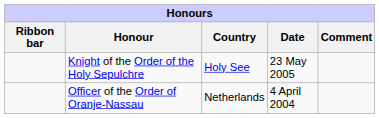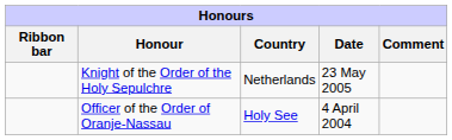 <table class="wikitable" style="width:60%;">
 <tr style="background:#ccf; text-align:center;">
 <td colspan=5><strong>Honours</strong></td>
 </tr>
 <tr>
 <th style="width:80px;">Ribbon bar</th>
 <th>Honour</th>
 <th>Country</th>
 <th>Date</th>
 <th>Comment</th>
 </tr>
 <tr>
 <td></td>
 <td><a href='#'>Knight</a> of the <a href='#'>Order of the Holy Sepulchre</a></td>
-<td><a href='#'>Holy See</a></td>
+<td>Netherlands</td>
 <td>23 May 2005</td>
 <td></td>
 </tr>
 <tr>
 <td></td>
 <td><a href='#'>Officer</a> of the <a href='#'>Order of Oranje-Nassau</a></td>
-<td>Netherlands</td>
+<td><a href='#'>Holy See</a></td>
 <td>4 April 2004</td>
 <td></td>
 </tr>
 </table>
